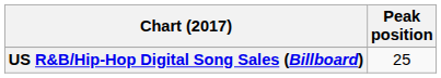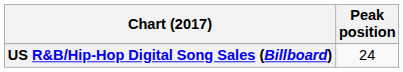 <table class="wikitable plainrowheaders sortable" style="text-align:center">
 <tr>
 <th scope="col">Chart (2017)</th>
 <th scope="col">Peak<br>position</th>
 </tr>
 <tr>
 </tr>
 <tr>
 </tr>
 <tr>
 </tr>
 <tr>
 <th scope="row">US <a href='#'>R&B/Hip-Hop Digital Song Sales</a> (<em><a href='#'>Billboard</a></em>)</th>
-<td>25</td>
+<td>24</td>
 </tr>
 </table>
